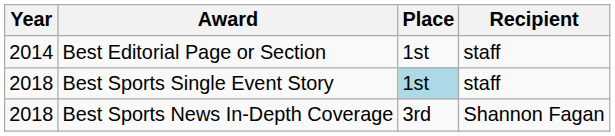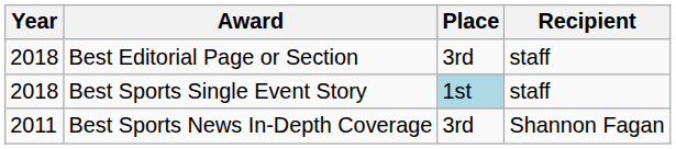 <table class="wikitable">
 <tr>
 <th>Year</th>
 <th>Award</th>
 <th>Place</th>
 <th>Recipient</th>
 </tr>
 <tr>
-<td>2014</td>
+<td>2018</td>
 <td>Best Editorial Page or Section</td>
-<td>1st</td>
+<td>3rd</td>
 <td>staff</td>
 </tr>
 <tr>
 <td>2018</td>
 <td>Best Sports Single Event Story</td>
 <td style="background: lightblue;">1st</td>
 <td>staff</td>
 </tr>
 <tr>
-<td>2018</td>
+<td>2011</td>
 <td>Best Sports News In-Depth Coverage</td>
 <td>3rd</td>
 <td>Shannon Fagan</td>
 </tr>
 </table>
